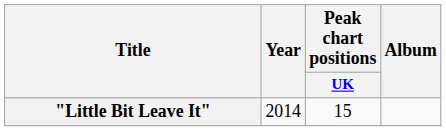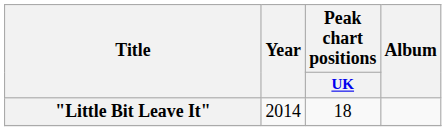 <table class="wikitable plainrowheaders" style="text-align:center;">
 <tr>
 <th scope="col" rowspan="2" style="width:14em;">Title</th>
 <th scope="col" rowspan="2" style="width:1em;">Year</th>
 <th scope="col">Peak chart positions</th>
 <th scope="col" rowspan="2">Album</th>
 </tr>
 <tr>
 <th scope="col" style="width:3em;font-size:85%;"><a href='#'>UK</a><br></th>
 </tr>
 <tr>
 <th scope="row">"Little Bit Leave It"</th>
 <td>2014</td>
-<td>15</td>
+<td>18</td>
 <td></td>
 </tr>
 <tr>
 </tr>
 </table>
